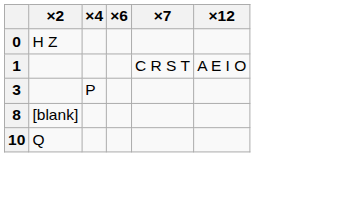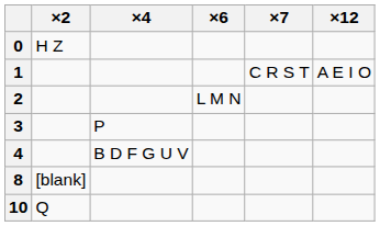 <table class="wikitable floatright">
 <tr>
 <th></th>
 <th>×2</th>
 <th>×4</th>
 <th>×6</th>
 <th>×7</th>
 <th>×12</th>
 </tr>
 <tr>
 <th>0</th>
 <td>H Z</td>
 <td></td>
 <td></td>
 <td></td>
 <td></td>
 </tr>
 <tr>
 <th>1</th>
 <td></td>
 <td></td>
 <td></td>
 <td>C R S T</td>
 <td>A E I O</td>
 </tr>
 <tr>
+<th>2</th>
+<td></td>
+<td></td>
+<td>L M N</td>
+<td></td>
+<td></td>
+</tr>
+<tr>
 <th>3</th>
 <td></td>
 <td>P</td>
+<td></td>
+<td></td>
+<td></td>
+</tr>
+<tr>
+<th>4</th>
+<td></td>
+<td>B D F G U V</td>
 <td></td>
 <td></td>
 <td></td>
 </tr>
 <tr>
 <th>8</th>
 <td>[blank]</td>
 <td></td>
 <td></td>
 <td></td>
 <td></td>
 </tr>
 <tr>
 <th>10</th>
 <td>Q</td>
 <td></td>
 <td></td>
 <td></td>
 <td></td>
 </tr>
 </table>
